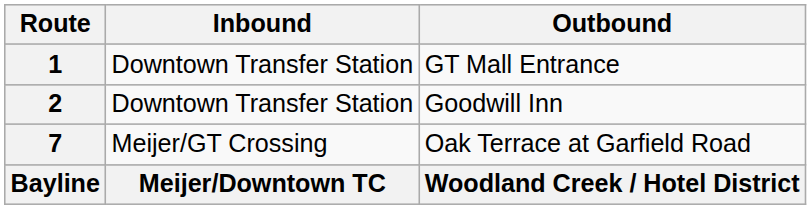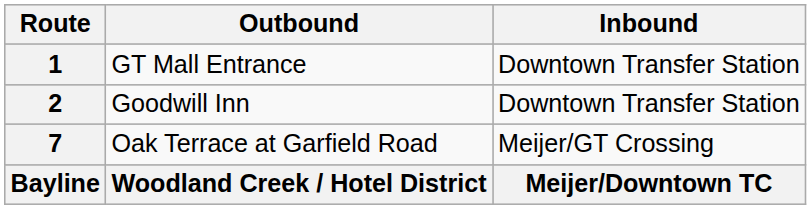 <table class="wikitable">
 <tr>
 <th scope="col">Route</th>
+<th scope="col">Outbound</th>
 <th scope="col">Inbound</th>
-<th scope="col">Outbound</th>
 </tr>
 <tr>
 <th scope="row">1</th>
+<td>GT Mall Entrance</td>
 <td>Downtown Transfer Station</td>
-<td>GT Mall Entrance</td>
 </tr>
 <tr>
 <th scope="row">2</th>
+<td>Goodwill Inn</td>
 <td>Downtown Transfer Station</td>
-<td>Goodwill Inn</td>
 </tr>
 <tr>
 <th scope="row">7</th>
+<td>Oak Terrace at Garfield Road</td>
 <td>Meijer/GT Crossing</td>
-<td>Oak Terrace at Garfield Road</td>
 </tr>
 <tr>
 <th>Bayline</th>
+<th>Woodland Creek / Hotel District</th>
 <th>Meijer/Downtown TC</th>
-<th>Woodland Creek / Hotel District</th>
 </tr>
 </table>
